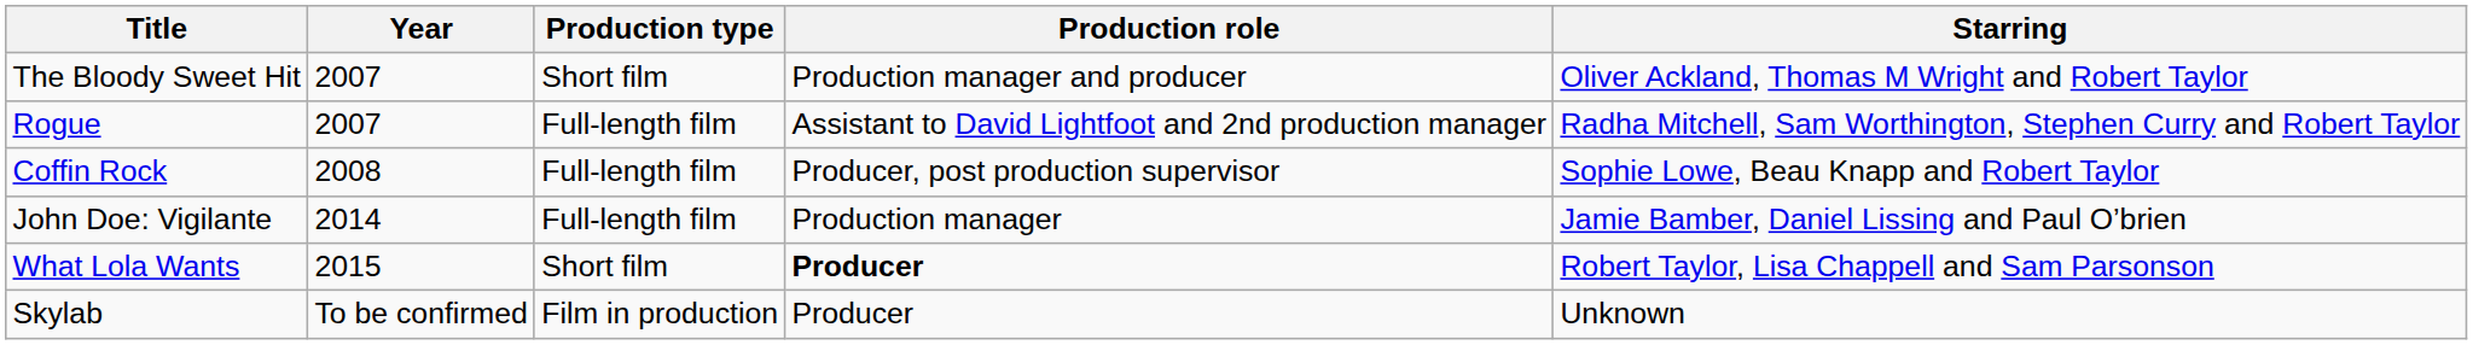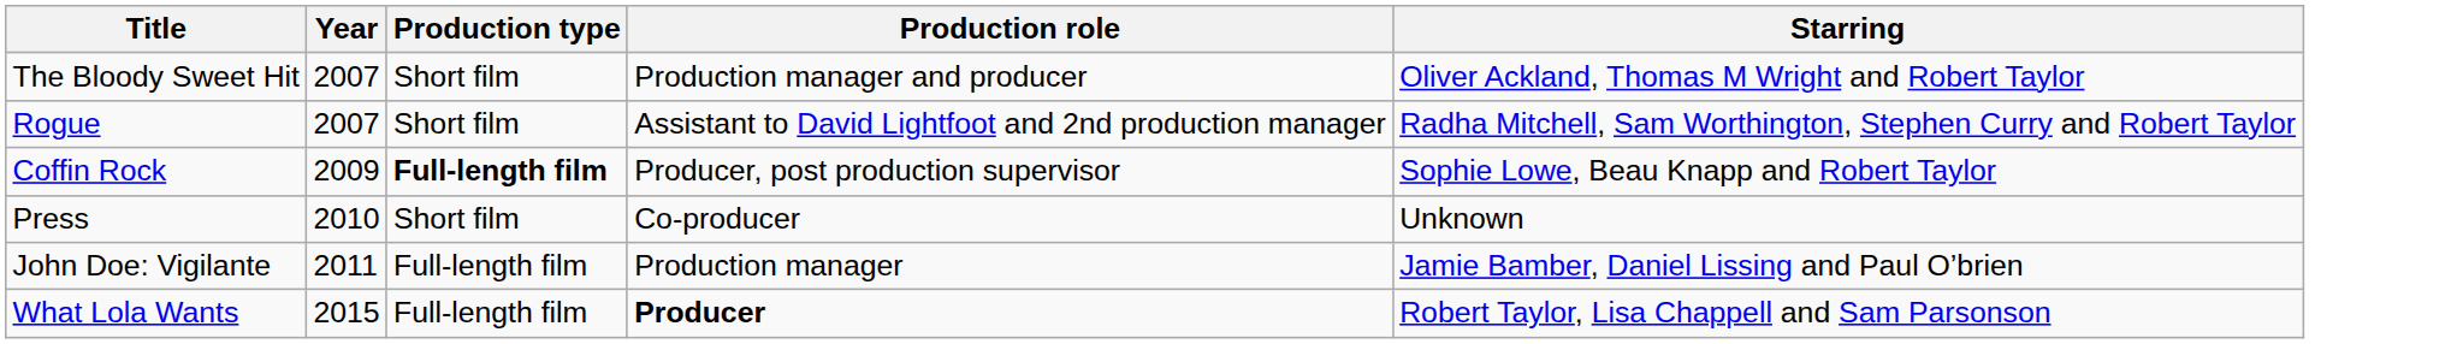 <table class="wikitable">
 <tr>
 <th>Title</th>
 <th>Year</th>
 <th>Production type</th>
 <th>Production role</th>
 <th>Starring</th>
 </tr>
 <tr>
 <td>The Bloody Sweet Hit</td>
 <td>2007</td>
 <td>Short film</td>
 <td>Production manager and producer</td>
 <td><a href='#'>Oliver Ackland</a>, <a href='#'>Thomas M Wright</a> and <a href='#'>Robert Taylor</a></td>
 </tr>
 <tr>
 <td><a href='#'>Rogue</a></td>
 <td>2007</td>
-<td>Full-length film</td>
+<td>Short film</td>
 <td>Assistant to <a href='#'>David Lightfoot</a> and 2nd production manager</td>
 <td><a href='#'>Radha Mitchell</a>, <a href='#'>Sam Worthington</a>, <a href='#'>Stephen Curry</a> and <a href='#'>Robert Taylor</a></td>
 </tr>
 <tr>
 <td><a href='#'>Coffin Rock</a></td>
-<td>2008</td>
-<td>Full-length film</td>
+<td>2009</td>
+<td><strong>Full-length film</strong></td>
 <td>Producer, post production supervisor</td>
 <td><a href='#'>Sophie Lowe</a>, Beau Knapp and <a href='#'>Robert Taylor</a></td>
 </tr>
 <tr>
+<td>Press</td>
+<td>2010</td>
+<td>Short film</td>
+<td>Co-producer</td>
+<td>Unknown</td>
+</tr>
+<tr>
 <td>John Doe: Vigilante</td>
-<td>2014</td>
+<td>2011</td>
 <td>Full-length film</td>
 <td>Production manager</td>
 <td><a href='#'>Jamie Bamber</a>, <a href='#'>Daniel Lissing</a> and Paul O’brien</td>
 </tr>
 <tr>
 <td><a href='#'>What Lola Wants</a></td>
 <td>2015</td>
-<td>Short film</td>
+<td>Full-length film</td>
 <td><strong>Producer</strong></td>
 <td><a href='#'>Robert Taylor</a>, <a href='#'>Lisa Chappell</a> and <a href='#'>Sam Parsonson</a></td>
 </tr>
-<tr>
-<td>Skylab</td>
-<td>To be confirmed</td>
-<td>Film in production</td>
-<td>Producer</td>
-<td>Unknown</td>
-</tr>
 </table>
